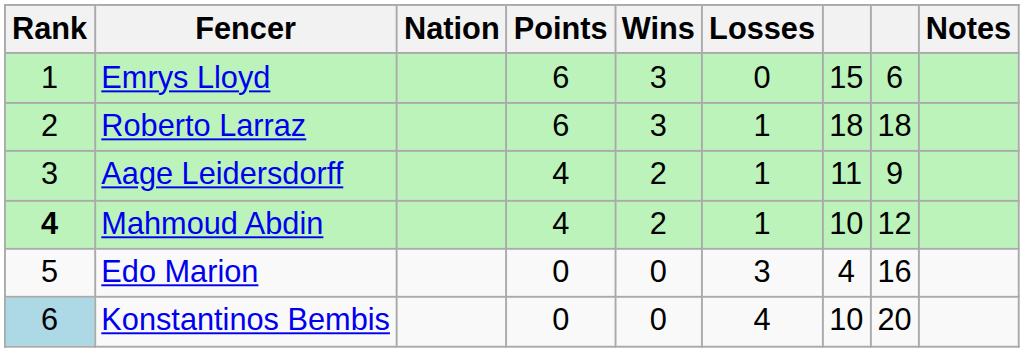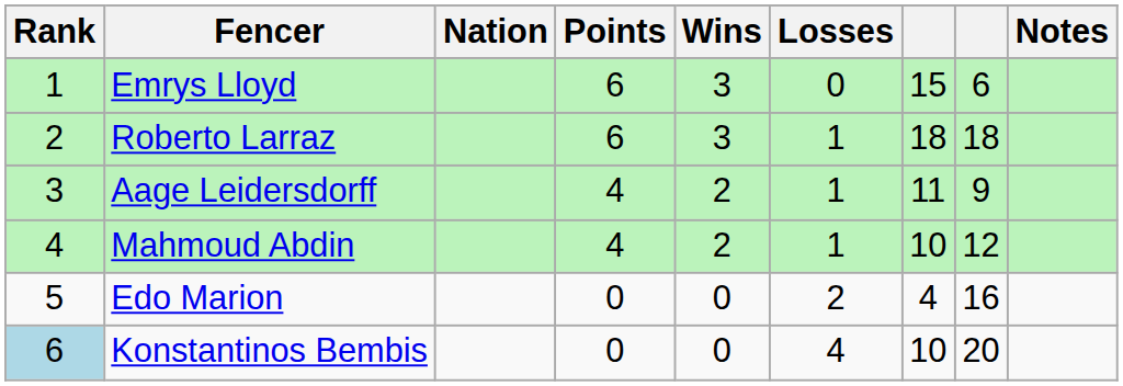 <table class="wikitable sortable" style="text-align: center;">
 <tr>
 <th>Rank</th>
 <th>Fencer</th>
 <th>Nation</th>
 <th>Points</th>
 <th>Wins</th>
 <th>Losses</th>
 <th></th>
 <th></th>
 <th>Notes</th>
 </tr>
 <tr style="background:#bbf3bb;">
 <td>1</td>
 <td align=left><a href='#'>Emrys Lloyd</a></td>
 <td align=left></td>
 <td>6</td>
 <td>3</td>
 <td>0</td>
 <td>15</td>
 <td>6</td>
 <td></td>
 </tr>
 <tr style="background:#bbf3bb;">
 <td>2</td>
 <td align=left><a href='#'>Roberto Larraz</a></td>
 <td align=left></td>
 <td>6</td>
 <td>3</td>
 <td>1</td>
 <td>18</td>
 <td>18</td>
 <td></td>
 </tr>
 <tr style="background:#bbf3bb;">
 <td>3</td>
 <td align=left><a href='#'>Aage Leidersdorff</a></td>
 <td align=left></td>
 <td>4</td>
 <td>2</td>
 <td>1</td>
 <td>11</td>
 <td>9</td>
 <td></td>
 </tr>
 <tr style="background:#bbf3bb;">
-<td><strong>4</strong></td>
+<td>4</td>
 <td align=left><a href='#'>Mahmoud Abdin</a></td>
 <td align=left></td>
 <td>4</td>
 <td>2</td>
 <td>1</td>
 <td>10</td>
 <td>12</td>
 <td></td>
 </tr>
 <tr>
 <td>5</td>
 <td align=left><a href='#'>Edo Marion</a></td>
 <td align=left></td>
 <td>0</td>
 <td>0</td>
-<td>3</td>
+<td>2</td>
 <td>4</td>
 <td>16</td>
 <td></td>
 </tr>
 <tr>
 <td style="background: lightblue;">6</td>
 <td align=left><a href='#'>Konstantinos Bembis</a></td>
 <td align=left></td>
 <td>0</td>
 <td>0</td>
 <td>4</td>
 <td>10</td>
 <td>20</td>
 <td></td>
 </tr>
 </table>
